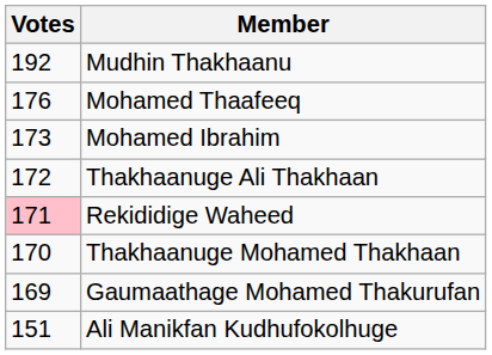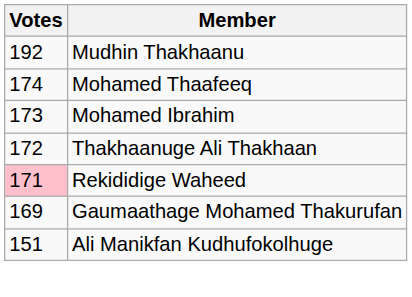 <table class="wikitable sortable">
 <tr>
 <th>Votes</th>
 <th>Member</th>
 </tr>
 <tr>
 <td>192</td>
 <td>Mudhin Thakhaanu</td>
 </tr>
 <tr>
-<td>176</td>
+<td>174</td>
 <td>Mohamed Thaafeeq</td>
 </tr>
 <tr>
 <td>173</td>
 <td>Mohamed Ibrahim</td>
 </tr>
 <tr>
 <td>172</td>
 <td>Thakhaanuge Ali Thakhaan</td>
 </tr>
 <tr>
 <td style="background: pink;">171</td>
 <td>Rekididige Waheed</td>
 </tr>
 <tr>
-<td>170</td>
-<td>Thakhaanuge Mohamed Thakhaan</td>
-</tr>
-<tr>
 <td>169</td>
 <td>Gaumaathage Mohamed Thakurufan</td>
 </tr>
 <tr>
 <td>151</td>
 <td>Ali Manikfan Kudhufokolhuge</td>
 </tr>
 </table>
